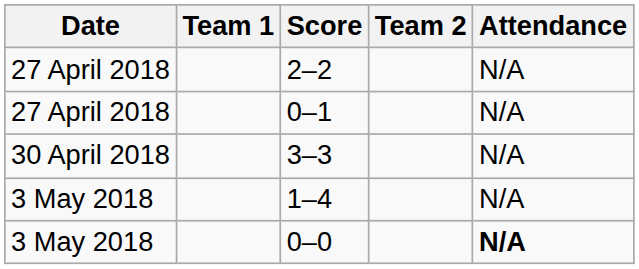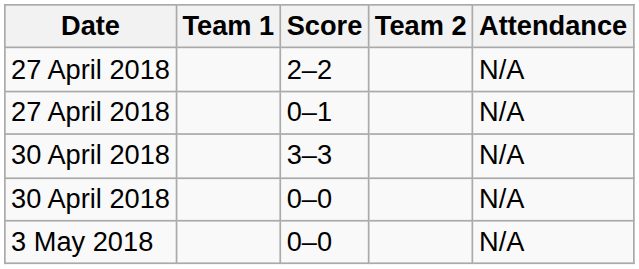 <table class="wikitable">
 <tr>
 <th>Date</th>
 <th>Team 1</th>
 <th>Score</th>
 <th>Team 2</th>
 <th>Attendance</th>
 </tr>
 <tr>
 <td>27 April 2018</td>
 <td></td>
 <td>2–2</td>
 <td></td>
 <td>N/A</td>
 </tr>
 <tr>
 <td>27 April 2018</td>
 <td></td>
 <td>0–1</td>
 <td><strong></strong></td>
 <td>N/A</td>
 </tr>
 <tr>
 <td>30 April 2018</td>
 <td></td>
 <td>3–3</td>
 <td></td>
 <td>N/A</td>
 </tr>
 <tr>
-<td>3 May 2018</td>
+<td>30 April 2018</td>
 <td></td>
-<td>1–4</td>
-<td><strong></strong></td>
+<td>0–0</td>
+<td></td>
 <td>N/A</td>
 </tr>
 <tr>
 <td>3 May 2018</td>
 <td></td>
 <td>0–0</td>
 <td></td>
-<td><strong>N/A</strong></td>
+<td>N/A</td>
 </tr>
 </table>
